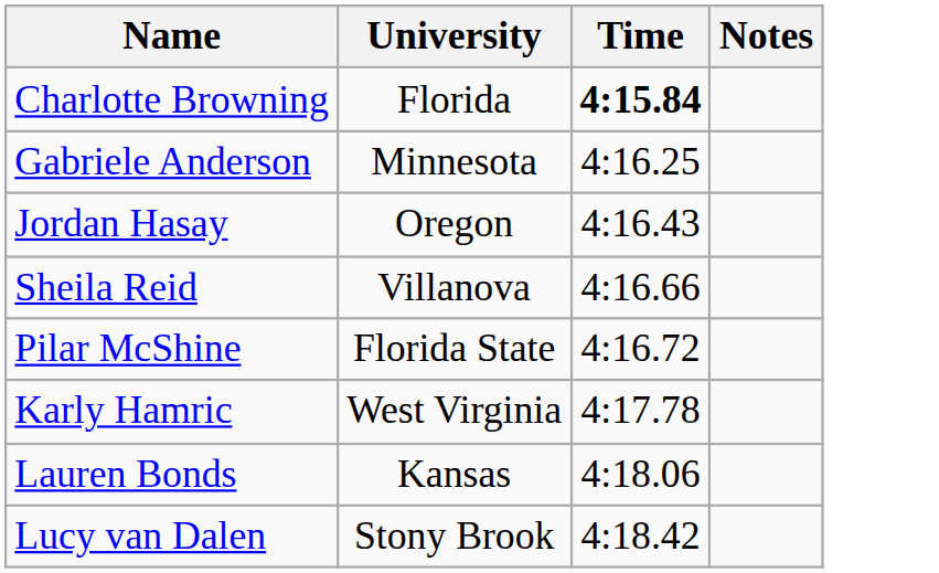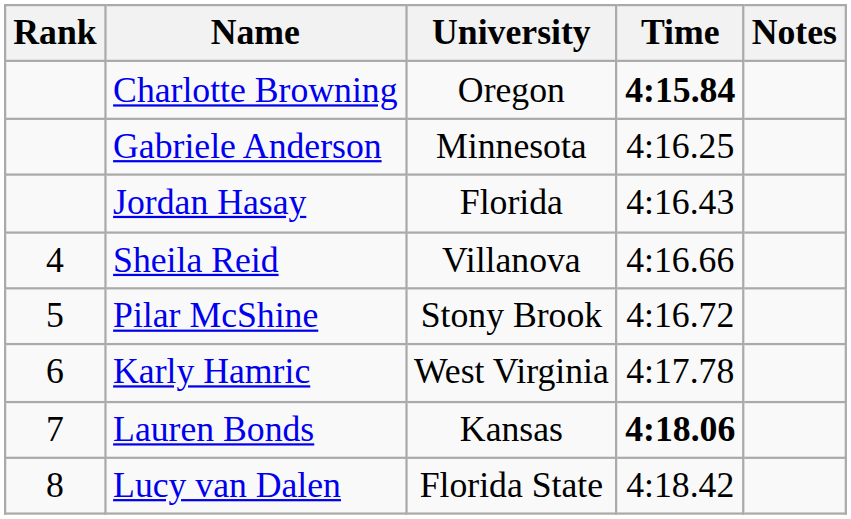 <table class="wikitable sortable" style="text-align:center">
 <tr>
+<th>Rank</th>
 <th>Name</th>
 <th>University</th>
 <th>Time</th>
 <th>Notes</th>
 </tr>
 <tr>
+<td></td>
 <td align=left><a href='#'>Charlotte Browning</a></td>
-<td>Florida</td>
+<td>Oregon</td>
 <td><strong>4:15.84</strong></td>
 <td></td>
 </tr>
 <tr>
+<td></td>
 <td align=left><a href='#'>Gabriele Anderson</a></td>
 <td>Minnesota</td>
 <td>4:16.25</td>
 <td></td>
 </tr>
 <tr>
+<td></td>
 <td align=left><a href='#'>Jordan Hasay</a></td>
-<td>Oregon</td>
+<td>Florida</td>
 <td>4:16.43</td>
 <td></td>
 </tr>
 <tr>
+<td>4</td>
 <td align=left><a href='#'>Sheila Reid</a> </td>
 <td>Villanova</td>
 <td>4:16.66</td>
 <td></td>
 </tr>
 <tr>
+<td>5</td>
 <td align=left><a href='#'>Pilar McShine</a> </td>
-<td>Florida State</td>
+<td>Stony Brook</td>
 <td>4:16.72</td>
 <td></td>
 </tr>
 <tr>
+<td>6</td>
 <td align=left><a href='#'>Karly Hamric</a></td>
 <td>West Virginia</td>
 <td>4:17.78</td>
 <td></td>
 </tr>
 <tr>
+<td>7</td>
 <td align=left><a href='#'>Lauren Bonds</a></td>
 <td>Kansas</td>
-<td>4:18.06</td>
+<td><strong>4:18.06</strong></td>
 <td></td>
 </tr>
 <tr>
+<td>8</td>
 <td align=left><a href='#'>Lucy van Dalen</a> </td>
-<td>Stony Brook</td>
+<td>Florida State</td>
 <td>4:18.42</td>
 <td></td>
 </tr>
 </table>
